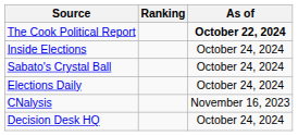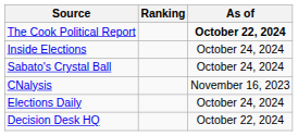 <table class="wikitable" style="text-align:center">
 <tr>
 <th>Source</th>
 <th>Ranking</th>
 <th>As of</th>
 </tr>
 <tr>
 <td align=left><a href='#'>The Cook Political Report</a></td>
 <td></td>
 <td><strong>October 22, 2024</strong></td>
 </tr>
 <tr>
 <td align=left><a href='#'>Inside Elections</a></td>
 <td></td>
 <td>October 24, 2024</td>
 </tr>
 <tr>
 <td align=left><a href='#'>Sabato's Crystal Ball</a></td>
 <td></td>
 <td>October 24, 2024</td>
 </tr>
 <tr>
+<td align=left><a href='#'>CNalysis</a></td>
+<td></td>
+<td>November 16, 2023</td>
+</tr>
+<tr>
 <td align=left><a href='#'>Elections Daily</a></td>
 <td></td>
 <td>October 24, 2024</td>
 </tr>
 <tr>
-<td align=left><a href='#'>CNalysis</a></td>
-<td></td>
-<td>November 16, 2023</td>
-</tr>
-<tr>
 <td align=left><a href='#'>Decision Desk HQ</a></td>
 <td></td>
-<td>October 24, 2024</td>
+<td>October 22, 2024</td>
 </tr>
 </table>
